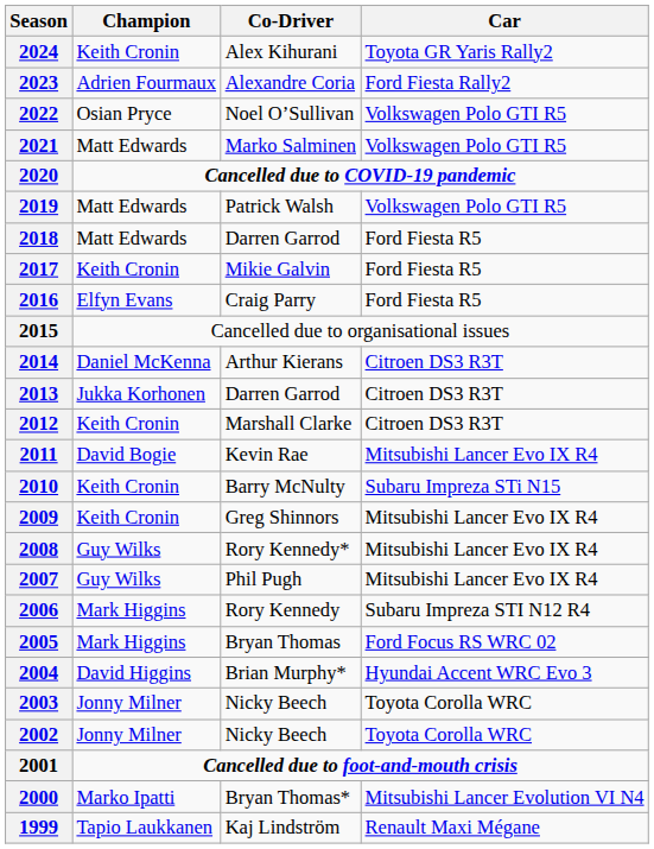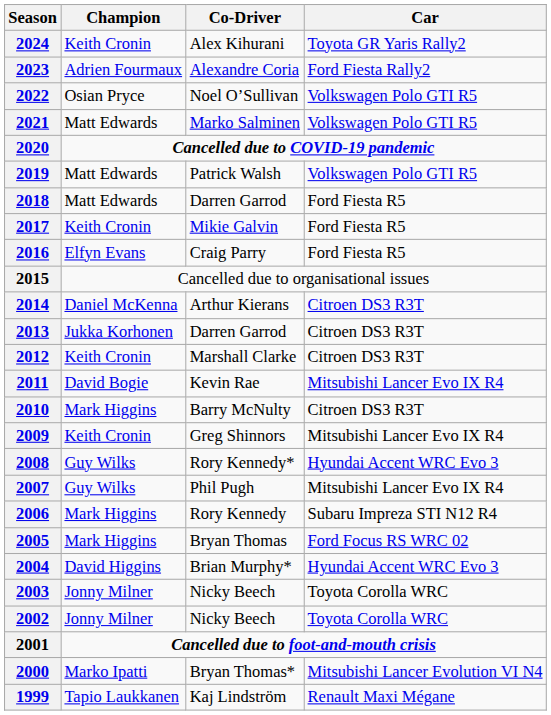 <table class="wikitable">
 <tr>
 <th>Season</th>
 <th>Champion</th>
 <th>Co-Driver</th>
 <th>Car</th>
 </tr>
 <tr>
 <th><a href='#'>2024</a></th>
 <td> <a href='#'>Keith Cronin</a></td>
 <td> Alex Kihurani</td>
 <td><a href='#'>Toyota GR Yaris Rally2</a></td>
 </tr>
 <tr>
 <th><a href='#'>2023</a></th>
 <td> <a href='#'>Adrien Fourmaux</a></td>
 <td> <a href='#'>Alexandre Coria</a></td>
 <td><a href='#'>Ford Fiesta Rally2</a></td>
 </tr>
 <tr>
 <th><a href='#'>2022</a></th>
 <td> Osian Pryce</td>
 <td> Noel O’Sullivan</td>
 <td><a href='#'>Volkswagen Polo GTI R5</a></td>
 </tr>
 <tr>
 <th><a href='#'>2021</a></th>
 <td> Matt Edwards</td>
 <td> <a href='#'>Marko Salminen</a></td>
 <td><a href='#'>Volkswagen Polo GTI R5</a></td>
 </tr>
 <tr>
 <th><a href='#'>2020</a></th>
 <td colspan=3 align=center><strong><em>Cancelled<strong> due to <a href='#'>COVID-19 pandemic</a><em></td>
 </tr>
 <tr>
 <th><a href='#'>2019</a></th>
 <td> Matt Edwards</td>
 <td> Patrick Walsh</td>
 <td><a href='#'>Volkswagen Polo GTI R5</a></td>
 </tr>
 <tr>
 <th><a href='#'>2018</a></th>
 <td> Matt Edwards</td>
 <td> Darren Garrod</td>
 <td>Ford Fiesta R5</td>
 </tr>
 <tr>
 <th><a href='#'>2017</a></th>
 <td> <a href='#'>Keith Cronin</a></td>
 <td> <a href='#'>Mikie Galvin</a></td>
 <td>Ford Fiesta R5</td>
 </tr>
 <tr>
 <th><a href='#'>2016</a></th>
 <td> <a href='#'>Elfyn Evans</a></td>
 <td> Craig Parry</td>
 <td>Ford Fiesta R5</td>
 </tr>
 <tr>
 <th>2015</th>
 <td colspan="3" style="text-align:center;"></em></strong>Cancelled</strong> due to organisational issues</em></td>
 </tr>
 <tr>
 <th><a href='#'>2014</a></th>
 <td> <a href='#'>Daniel McKenna</a></td>
 <td> Arthur Kierans</td>
 <td><a href='#'>Citroen DS3 R3T</a></td>
 </tr>
 <tr>
 <th><a href='#'>2013</a></th>
 <td> <a href='#'>Jukka Korhonen</a></td>
 <td> Darren Garrod</td>
 <td Citroën DS3>Citroen DS3 R3T</td>
 </tr>
 <tr>
 <th><a href='#'>2012</a></th>
 <td> <a href='#'>Keith Cronin</a></td>
 <td> Marshall Clarke</td>
 <td Citroën DS3>Citroen DS3 R3T</td>
 </tr>
 <tr>
 <th><a href='#'>2011</a></th>
 <td> <a href='#'>David Bogie</a></td>
 <td> Kevin Rae</td>
 <td><a href='#'>Mitsubishi Lancer Evo IX R4</a></td>
 </tr>
 <tr>
 <th><a href='#'>2010</a></th>
-<td> <a href='#'>Keith Cronin</a></td>
+<td> <a href='#'>Mark Higgins</a></td>
 <td> Barry McNulty</td>
-<td><a href='#'>Subaru Impreza STi N15</a></td>
+<td Citroën DS3>Citroen DS3 R3T</td>
 </tr>
 <tr>
 <th><a href='#'>2009</a></th>
 <td> <a href='#'>Keith Cronin</a></td>
 <td> Greg Shinnors</td>
 <td>Mitsubishi Lancer Evo IX R4</td>
 </tr>
 <tr>
 <th><a href='#'>2008</a></th>
 <td> <a href='#'>Guy Wilks</a></td>
 <td> Rory Kennedy*</td>
-<td>Mitsubishi Lancer Evo IX R4</td>
+<td><a href='#'>Hyundai Accent WRC Evo 3</a></td>
 </tr>
 <tr>
 <th><a href='#'>2007</a></th>
 <td> <a href='#'>Guy Wilks</a></td>
 <td> Phil Pugh</td>
 <td>Mitsubishi Lancer Evo IX R4</td>
 </tr>
 <tr>
 <th><a href='#'>2006</a></th>
 <td> <a href='#'>Mark Higgins</a></td>
 <td> Rory Kennedy</td>
 <td>Subaru Impreza STI N12 R4</td>
 </tr>
 <tr>
 <th><a href='#'>2005</a></th>
 <td> <a href='#'>Mark Higgins</a></td>
 <td> Bryan Thomas</td>
 <td><a href='#'>Ford Focus RS WRC 02</a></td>
 </tr>
 <tr>
 <th><a href='#'>2004</a></th>
 <td> <a href='#'>David Higgins</a></td>
 <td> Brian Murphy*</td>
 <td><a href='#'>Hyundai Accent WRC Evo 3</a></td>
 </tr>
 <tr>
 <th><a href='#'>2003</a></th>
 <td> <a href='#'>Jonny Milner</a></td>
 <td> Nicky Beech</td>
 <td>Toyota Corolla WRC</td>
 </tr>
 <tr>
 <th><a href='#'>2002</a></th>
 <td> <a href='#'>Jonny Milner</a></td>
 <td> Nicky Beech</td>
 <td><a href='#'>Toyota Corolla WRC</a></td>
 </tr>
 <tr>
 <th>2001</th>
 <td colspan="3" style="text-align:center;"><strong><em>Cancelled<strong> due to <a href='#'>foot-and-mouth crisis</a><em></td>
 </tr>
 <tr>
 <th><a href='#'>2000</a></th>
 <td> <a href='#'>Marko Ipatti</a></td>
 <td> Bryan Thomas*</td>
 <td><a href='#'>Mitsubishi Lancer Evolution VI N4</a></td>
 </tr>
 <tr>
 <th><a href='#'>1999</a></th>
 <td> <a href='#'>Tapio Laukkanen</a></td>
 <td> Kaj Lindström</td>
 <td><a href='#'>Renault Maxi Mégane</a></td>
 </tr>
 </table>
